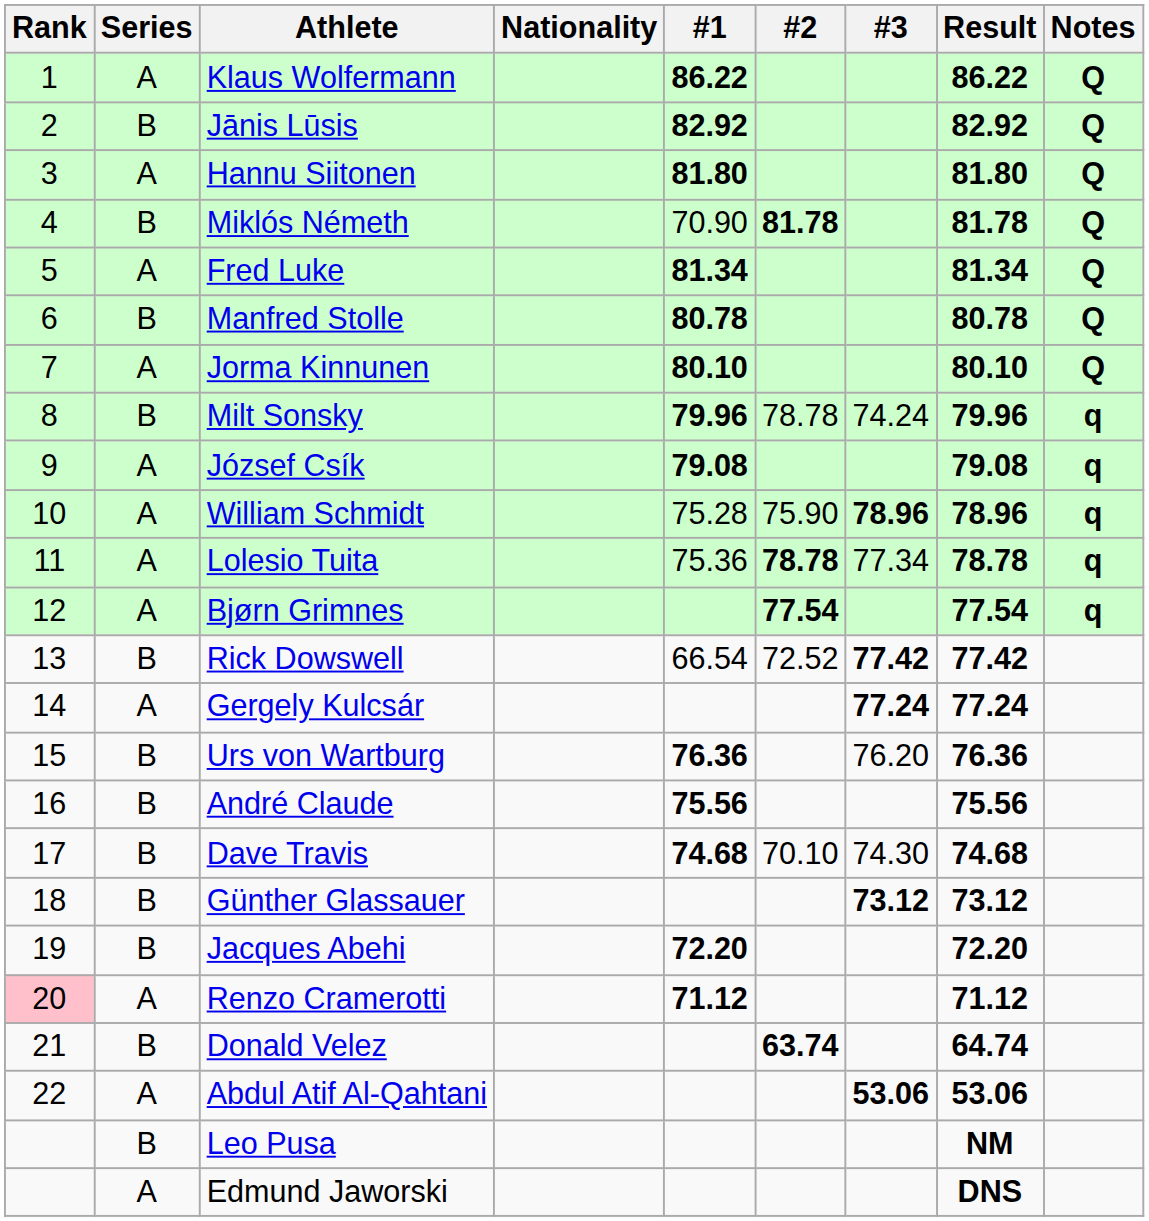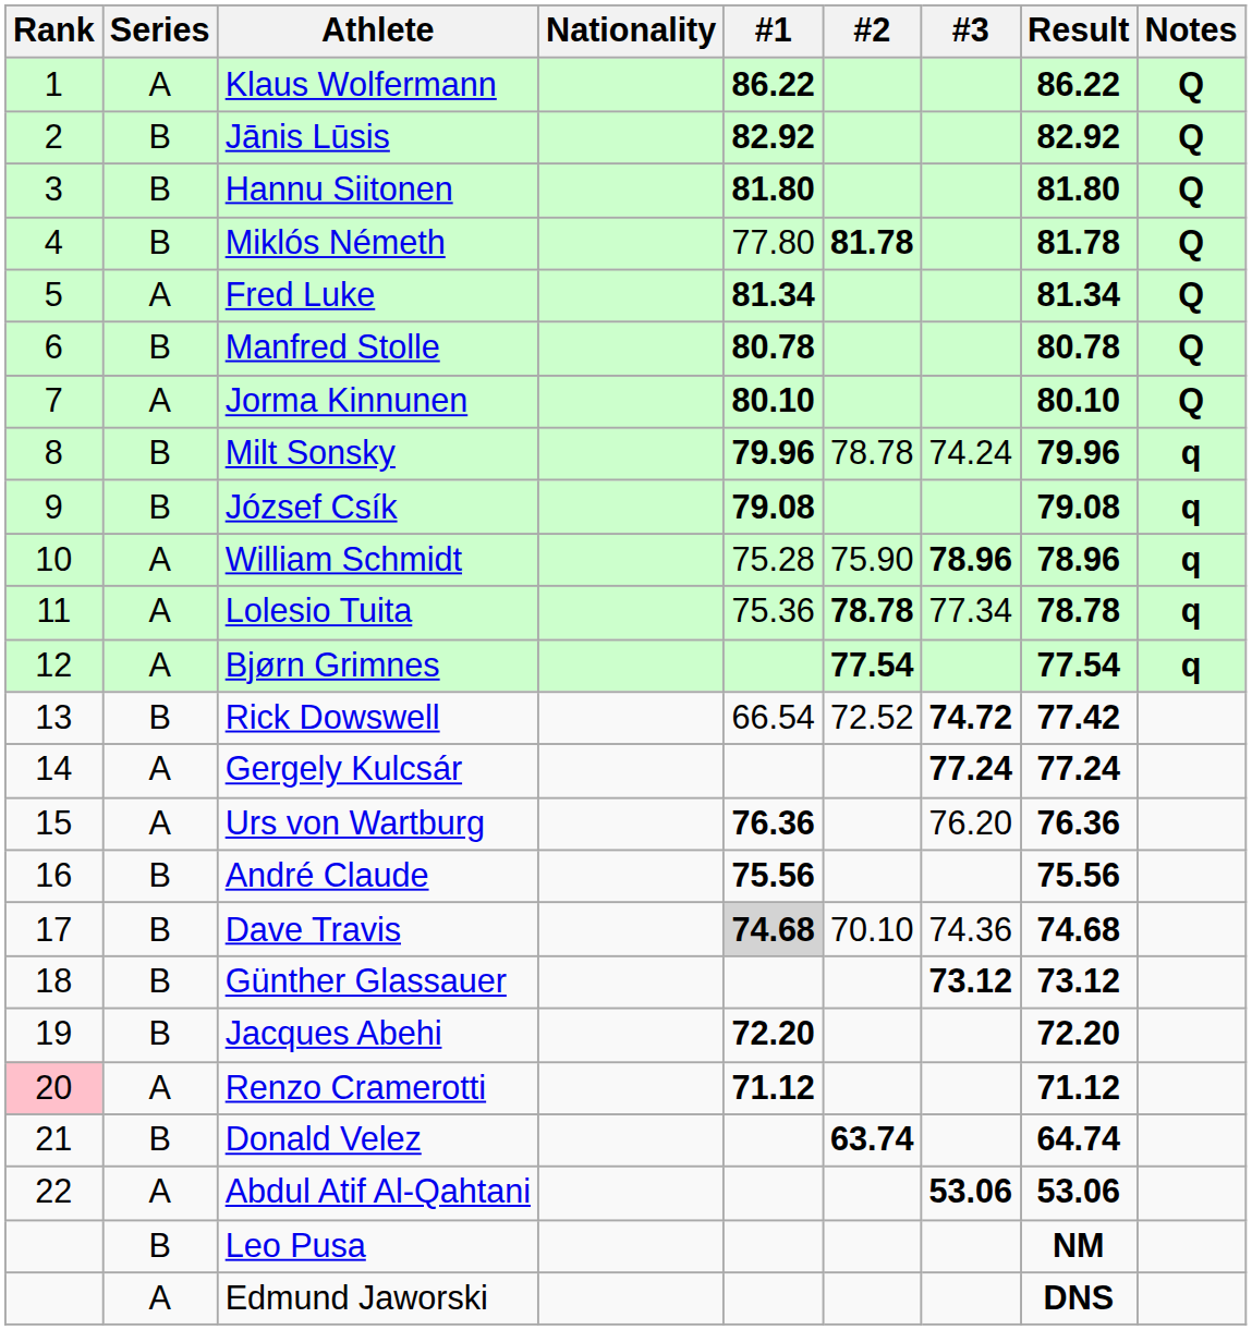 <table class="wikitable sortable" style="text-align:center">
 <tr>
 <th>Rank</th>
 <th>Series</th>
 <th>Athlete</th>
 <th>Nationality</th>
 <th>#1</th>
 <th>#2</th>
 <th>#3</th>
 <th>Result</th>
 <th>Notes</th>
 </tr>
 <tr bgcolor=ccffcc>
 <td>1</td>
 <td>A</td>
 <td align=left><a href='#'>Klaus Wolfermann</a></td>
 <td align=left></td>
 <td><strong>86.22</strong></td>
 <td></td>
 <td></td>
 <td><strong>86.22</strong></td>
 <td><strong>Q</strong></td>
 </tr>
 <tr bgcolor=ccffcc>
 <td>2</td>
 <td>B</td>
 <td align=left><a href='#'>Jānis Lūsis</a></td>
 <td align=left></td>
 <td><strong>82.92</strong></td>
 <td></td>
 <td></td>
 <td><strong>82.92</strong></td>
 <td><strong>Q</strong></td>
 </tr>
 <tr bgcolor=ccffcc>
 <td>3</td>
-<td>A</td>
+<td>B</td>
 <td align=left><a href='#'>Hannu Siitonen</a></td>
 <td align=left></td>
 <td><strong>81.80</strong></td>
 <td></td>
 <td></td>
 <td><strong>81.80</strong></td>
 <td><strong>Q</strong></td>
 </tr>
 <tr bgcolor=ccffcc>
 <td>4</td>
 <td>B</td>
 <td align=left><a href='#'>Miklós Németh</a></td>
 <td align=left></td>
-<td>70.90</td>
+<td>77.80</td>
 <td><strong>81.78</strong></td>
 <td></td>
 <td><strong>81.78</strong></td>
 <td><strong>Q</strong></td>
 </tr>
 <tr bgcolor=ccffcc>
 <td>5</td>
 <td>A</td>
 <td align=left><a href='#'>Fred Luke</a></td>
 <td align=left></td>
 <td><strong>81.34</strong></td>
 <td></td>
 <td></td>
 <td><strong>81.34</strong></td>
 <td><strong>Q</strong></td>
 </tr>
 <tr bgcolor=ccffcc>
 <td>6</td>
 <td>B</td>
 <td align=left><a href='#'>Manfred Stolle</a></td>
 <td align=left></td>
 <td><strong>80.78</strong></td>
 <td></td>
 <td></td>
 <td><strong>80.78</strong></td>
 <td><strong>Q</strong></td>
 </tr>
 <tr bgcolor=ccffcc>
 <td>7</td>
 <td>A</td>
 <td align=left><a href='#'>Jorma Kinnunen</a></td>
 <td align=left></td>
 <td><strong>80.10</strong></td>
 <td></td>
 <td></td>
 <td><strong>80.10</strong></td>
 <td><strong>Q</strong></td>
 </tr>
 <tr bgcolor=ccffcc>
 <td>8</td>
 <td>B</td>
 <td align=left><a href='#'>Milt Sonsky</a></td>
 <td align=left></td>
 <td><strong>79.96</strong></td>
 <td>78.78</td>
 <td>74.24</td>
 <td><strong>79.96</strong></td>
 <td><strong>q</strong></td>
 </tr>
 <tr bgcolor=ccffcc>
 <td>9</td>
-<td>A</td>
+<td>B</td>
 <td align=left><a href='#'>József Csík</a></td>
 <td align=left></td>
 <td><strong>79.08</strong></td>
 <td></td>
 <td></td>
 <td><strong>79.08</strong></td>
 <td><strong>q</strong></td>
 </tr>
 <tr bgcolor=ccffcc>
 <td>10</td>
 <td>A</td>
 <td align=left><a href='#'>William Schmidt</a></td>
 <td align=left></td>
 <td>75.28</td>
 <td>75.90</td>
 <td><strong>78.96</strong></td>
 <td><strong>78.96</strong></td>
 <td><strong>q</strong></td>
 </tr>
 <tr bgcolor=ccffcc>
 <td>11</td>
 <td>A</td>
 <td align=left><a href='#'>Lolesio Tuita</a></td>
 <td align=left></td>
 <td>75.36</td>
 <td><strong>78.78</strong></td>
 <td>77.34</td>
 <td><strong>78.78</strong></td>
 <td><strong>q</strong></td>
 </tr>
 <tr bgcolor=ccffcc>
 <td>12</td>
 <td>A</td>
 <td align=left><a href='#'>Bjørn Grimnes</a></td>
 <td align=left></td>
 <td></td>
 <td><strong>77.54</strong></td>
 <td></td>
 <td><strong>77.54</strong></td>
 <td><strong>q</strong></td>
 </tr>
 <tr>
 <td>13</td>
 <td>B</td>
 <td align=left><a href='#'>Rick Dowswell</a></td>
 <td align=left></td>
 <td>66.54</td>
 <td>72.52</td>
-<td><strong>77.42</strong></td>
+<td><strong>74.72</strong></td>
 <td><strong>77.42</strong></td>
 <td></td>
 </tr>
 <tr>
 <td>14</td>
 <td>A</td>
 <td align=left><a href='#'>Gergely Kulcsár</a></td>
 <td align=left></td>
 <td></td>
 <td></td>
 <td><strong>77.24</strong></td>
 <td><strong>77.24</strong></td>
 <td></td>
 </tr>
 <tr>
 <td>15</td>
-<td>B</td>
+<td>A</td>
 <td align=left><a href='#'>Urs von Wartburg</a></td>
 <td align=left></td>
 <td><strong>76.36</strong></td>
 <td></td>
 <td>76.20</td>
 <td><strong>76.36</strong></td>
 <td></td>
 </tr>
 <tr>
 <td>16</td>
 <td>B</td>
 <td align=left><a href='#'>André Claude</a></td>
 <td align=left></td>
 <td><strong>75.56</strong></td>
 <td></td>
 <td></td>
 <td><strong>75.56</strong></td>
 <td></td>
 </tr>
 <tr>
 <td>17</td>
 <td>B</td>
 <td align=left><a href='#'>Dave Travis</a></td>
 <td align=left></td>
-<td><strong>74.68</strong></td>
+<td style="background: lightgrey;"><strong>74.68</strong></td>
 <td>70.10</td>
-<td>74.30</td>
+<td>74.36</td>
 <td><strong>74.68</strong></td>
 <td></td>
 </tr>
 <tr>
 <td>18</td>
 <td>B</td>
 <td align=left><a href='#'>Günther Glassauer</a></td>
 <td align=left></td>
 <td></td>
 <td></td>
 <td><strong>73.12</strong></td>
 <td><strong>73.12</strong></td>
 <td></td>
 </tr>
 <tr>
 <td>19</td>
 <td>B</td>
 <td align=left><a href='#'>Jacques Abehi</a></td>
 <td align=left></td>
 <td><strong>72.20</strong></td>
 <td></td>
 <td></td>
 <td><strong>72.20</strong></td>
 <td></td>
 </tr>
 <tr>
 <td style="background: pink;">20</td>
 <td>A</td>
 <td align=left><a href='#'>Renzo Cramerotti</a></td>
 <td align=left></td>
 <td><strong>71.12</strong></td>
 <td></td>
 <td></td>
 <td><strong>71.12</strong></td>
 <td></td>
 </tr>
 <tr>
 <td>21</td>
 <td>B</td>
 <td align=left><a href='#'>Donald Velez</a></td>
 <td align=left></td>
 <td></td>
 <td><strong>63.74</strong></td>
 <td></td>
 <td><strong>64.74</strong></td>
 <td></td>
 </tr>
 <tr>
 <td>22</td>
 <td>A</td>
 <td align=left><a href='#'>Abdul Atif Al-Qahtani</a></td>
 <td align=left></td>
 <td></td>
 <td></td>
 <td><strong>53.06</strong></td>
 <td><strong>53.06</strong></td>
 <td></td>
 </tr>
 <tr>
 <td></td>
 <td>B</td>
 <td align=left><a href='#'>Leo Pusa</a></td>
 <td align=left></td>
 <td></td>
 <td></td>
 <td></td>
 <td><strong>NM</strong></td>
 <td></td>
 </tr>
 <tr>
 <td></td>
 <td>A</td>
 <td align=left>Edmund Jaworski</td>
 <td align=left></td>
 <td></td>
 <td></td>
 <td></td>
 <td><strong>DNS</strong></td>
 <td></td>
 </tr>
 </table>
